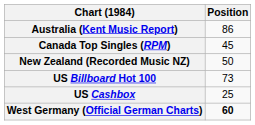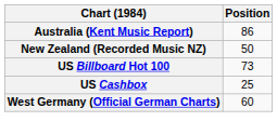 <table class="wikitable plainrowheaders sortable">
 <tr>
 <th>Chart (1984)</th>
 <th>Position</th>
 </tr>
 <tr>
 <th scope="row">Australia (<a href='#'>Kent Music Report</a>)</th>
 <td align="center">86</td>
-</tr>
-<tr>
-<th scope="row">Canada Top Singles (<em><a href='#'>RPM</a></em>)</th>
-<td align="center">45</td>
 </tr>
 <tr>
 <th scope="row">New Zealand (Recorded Music NZ)</th>
 <td align="center">50</td>
 </tr>
 <tr>
 <th scope="row">US <a href='#'><em>Billboard</em> Hot 100</a></th>
 <td align="center">73</td>
 </tr>
 <tr>
 <th scope="row">US <em><a href='#'>Cashbox</a></em></th>
 <td align="center">25</td>
 </tr>
 <tr>
 <th scope="row">West Germany (<a href='#'>Official German Charts</a>)</th>
-<td align="center"><strong>60</strong></td>
+<td align="center">60</td>
 </tr>
 </table>
